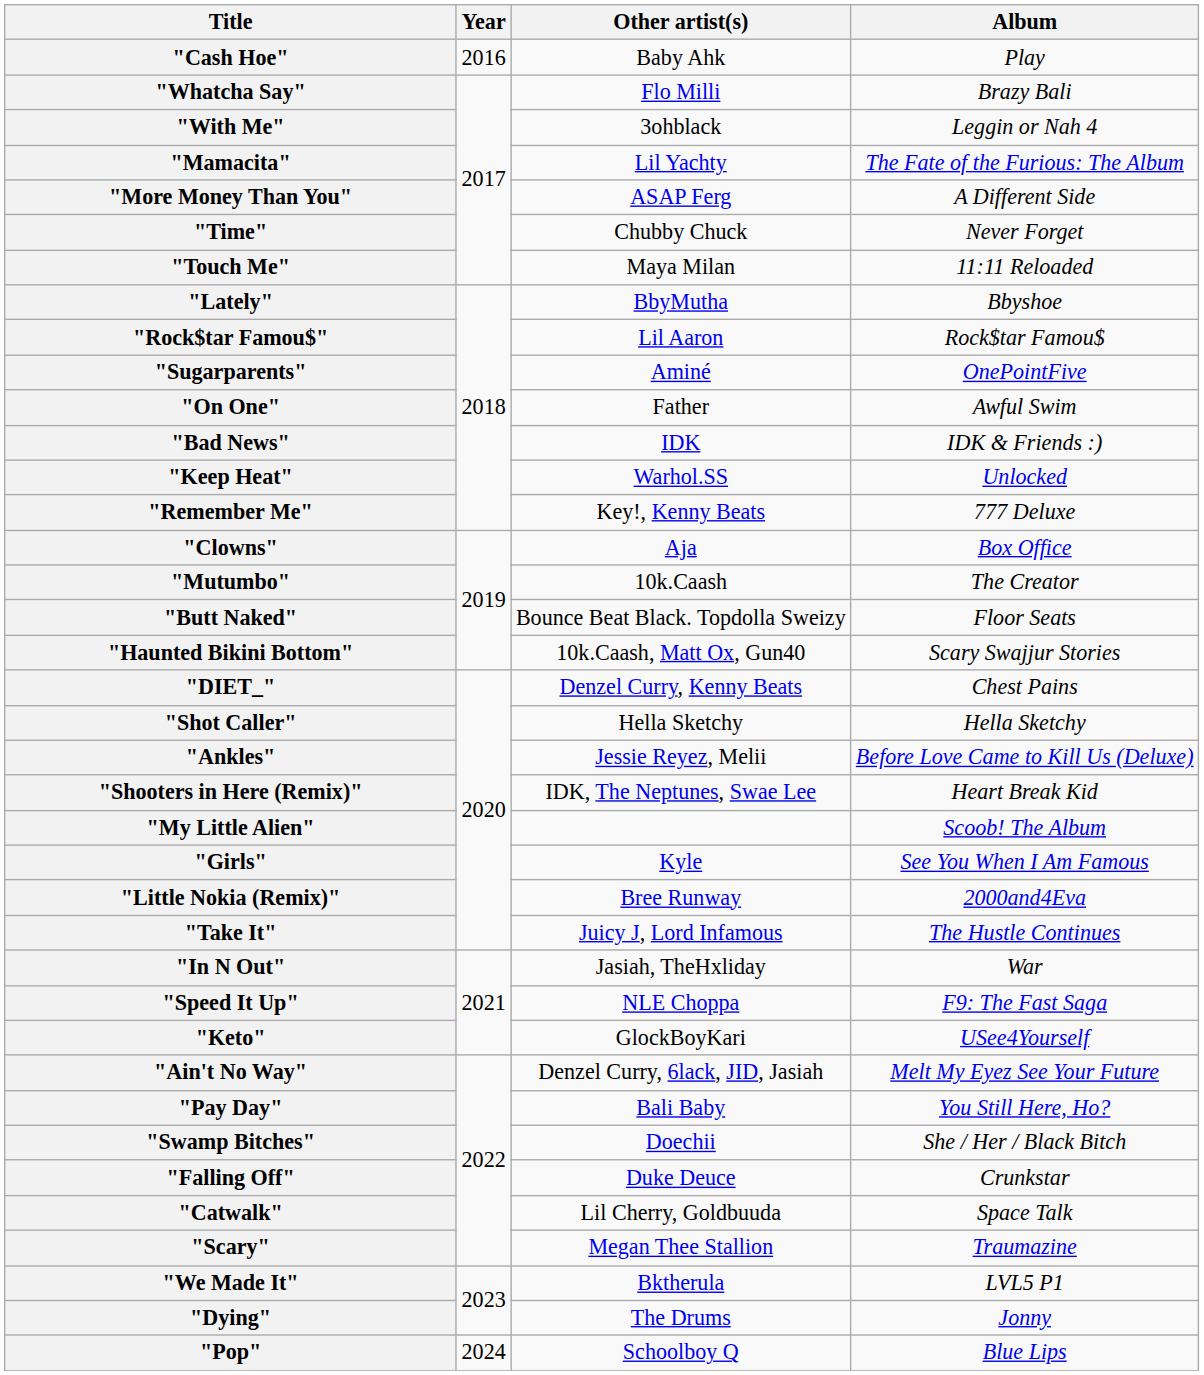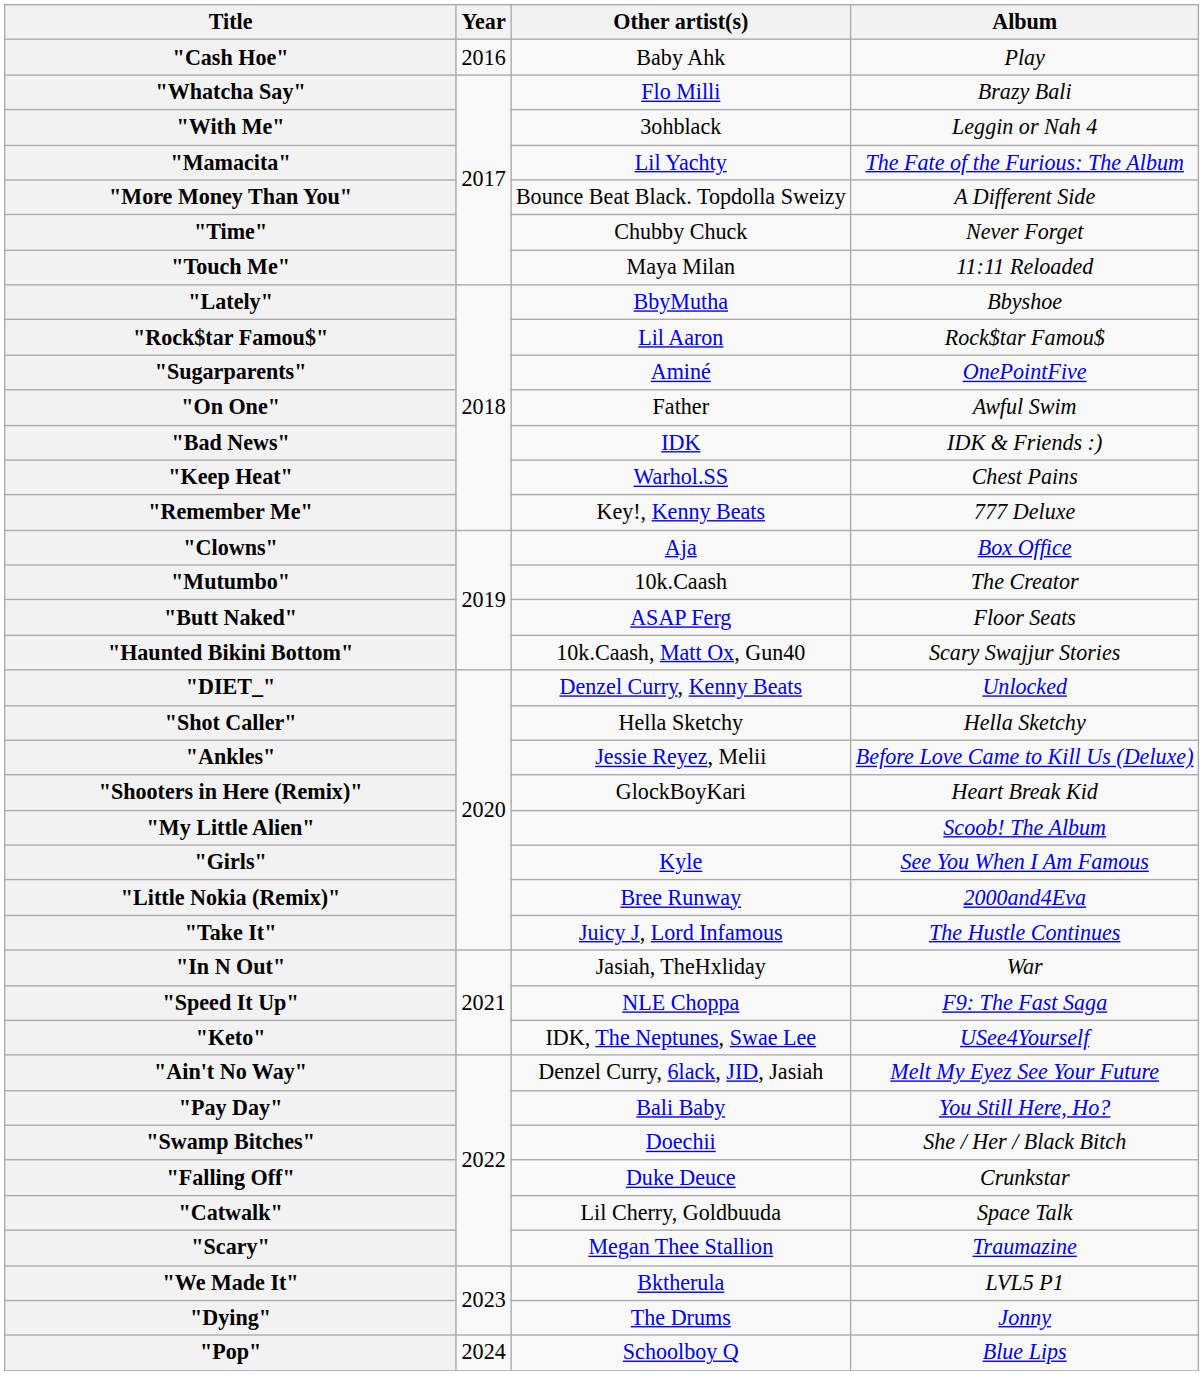 <table class="wikitable plainrowheaders" style="text-align:center;">
 <tr>
 <th scope="col" style="width:20em;">Title</th>
 <th scope="col">Year</th>
 <th scope="col">Other artist(s)</th>
 <th scope="col">Album</th>
 </tr>
 <tr>
 <th scope="row">"Cash Hoe"</th>
 <td>2016</td>
 <td>Baby Ahk</td>
 <td><em>Play</em></td>
 </tr>
 <tr>
 <th scope="row">"Whatcha Say"</th>
 <td rowspan="6">2017</td>
 <td><a href='#'>Flo Milli</a></td>
 <td><em>Brazy Bali</em></td>
 </tr>
 <tr>
 <th scope="row">"With Me"</th>
 <td>3ohblack</td>
 <td><em>Leggin or Nah 4</em></td>
 </tr>
 <tr>
 <th scope="row">"Mamacita"</th>
 <td><a href='#'>Lil Yachty</a></td>
 <td><em><a href='#'>The Fate of the Furious: The Album</a></em></td>
 </tr>
 <tr>
 <th scope="row">"More Money Than You"</th>
-<td><a href='#'>ASAP Ferg</a></td>
+<td>Bounce Beat Black. Topdolla Sweizy</td>
 <td><em>A Different Side</em></td>
 </tr>
 <tr>
 <th scope="row">"Time"</th>
 <td>Chubby Chuck</td>
 <td><em>Never Forget</em></td>
 </tr>
 <tr>
 <th scope="row">"Touch Me"</th>
 <td>Maya Milan</td>
 <td><em>11:11 Reloaded</em></td>
 </tr>
 <tr>
 <th scope="row">"Lately"</th>
 <td rowspan="7">2018</td>
 <td><a href='#'>BbyMutha</a></td>
 <td><em>Bbyshoe</em></td>
 </tr>
 <tr>
 <th scope="row">"Rock$tar Famou$"</th>
 <td><a href='#'>Lil Aaron</a></td>
 <td><em>Rock$tar Famou$</em></td>
 </tr>
 <tr>
 <th scope="row">"Sugarparents"</th>
 <td><a href='#'>Aminé</a></td>
 <td><em><a href='#'>OnePointFive</a></em></td>
 </tr>
 <tr>
 <th scope="row">"On One"</th>
 <td>Father</td>
 <td><em>Awful Swim</em></td>
 </tr>
 <tr>
 <th scope="row">"Bad News"</th>
 <td><a href='#'>IDK</a></td>
 <td><em>IDK & Friends :)</em></td>
 </tr>
 <tr>
 <th scope="row">"Keep Heat"</th>
 <td><a href='#'>Warhol.SS</a></td>
-<td><em><a href='#'>Unlocked</a></em></td>
+<td><em>Chest Pains</em></td>
 </tr>
 <tr>
 <th scope="row">"Remember Me"</th>
 <td>Key!, <a href='#'>Kenny Beats</a></td>
 <td><em>777 Deluxe</em></td>
 </tr>
 <tr>
 <th scope="row">"Clowns"</th>
 <td rowspan="4">2019</td>
 <td><a href='#'>Aja</a></td>
 <td><em><a href='#'>Box Office</a></em></td>
 </tr>
 <tr>
 <th scope="row">"Mutumbo"</th>
 <td>10k.Caash</td>
 <td><em>The Creator</em></td>
 </tr>
 <tr>
 <th scope="row">"Butt Naked"</th>
-<td>Bounce Beat Black. Topdolla Sweizy</td>
+<td><a href='#'>ASAP Ferg</a></td>
 <td><em>Floor Seats</em></td>
 </tr>
 <tr>
 <th scope="row">"Haunted Bikini Bottom"</th>
 <td>10k.Caash, <a href='#'>Matt Ox</a>, Gun40</td>
 <td><em>Scary Swajjur Stories</em></td>
 </tr>
 <tr>
 <th scope="row">"DIET_"</th>
 <td rowspan="8">2020</td>
 <td><a href='#'>Denzel Curry</a>, <a href='#'>Kenny Beats</a></td>
-<td><em>Chest Pains</em></td>
+<td><em><a href='#'>Unlocked</a></em></td>
 </tr>
 <tr>
 <th scope="row">"Shot Caller"</th>
 <td>Hella Sketchy</td>
 <td><em>Hella Sketchy</em></td>
 </tr>
 <tr>
 <th scope="row">"Ankles"</th>
 <td><a href='#'>Jessie Reyez</a>, Melii</td>
 <td><em><a href='#'>Before Love Came to Kill Us (Deluxe)</a></em></td>
 </tr>
 <tr>
 <th scope="row">"Shooters in Here (Remix)"</th>
-<td>IDK, <a href='#'>The Neptunes</a>, <a href='#'>Swae Lee</a></td>
+<td>GlockBoyKari</td>
 <td><em>Heart Break Kid</em></td>
 </tr>
 <tr>
 <th scope="row">"My Little Alien"</th>
 <td></td>
 <td><em><a href='#'>Scoob! The Album</a></em></td>
 </tr>
 <tr>
 <th scope="row">"Girls"</th>
 <td><a href='#'>Kyle</a></td>
 <td><em><a href='#'>See You When I Am Famous</a></em></td>
 </tr>
 <tr>
 <th scope="row">"Little Nokia (Remix)"</th>
 <td><a href='#'>Bree Runway</a></td>
 <td><em><a href='#'>2000and4Eva</a></em></td>
 </tr>
 <tr>
 <th scope="row">"Take It"</th>
 <td><a href='#'>Juicy J</a>, <a href='#'>Lord Infamous</a></td>
 <td><em><a href='#'>The Hustle Continues</a></em></td>
 </tr>
 <tr>
 <th scope="row">"In N Out"</th>
 <td rowspan="3">2021</td>
 <td>Jasiah, TheHxliday</td>
 <td><em>War</em></td>
 </tr>
 <tr>
 <th scope="row">"Speed It Up"</th>
 <td><a href='#'>NLE Choppa</a></td>
 <td><em><a href='#'>F9: The Fast Saga</a></em></td>
 </tr>
 <tr>
 <th scope="row">"Keto"</th>
-<td>GlockBoyKari</td>
+<td>IDK, <a href='#'>The Neptunes</a>, <a href='#'>Swae Lee</a></td>
 <td><em><a href='#'>USee4Yourself</a></em></td>
 </tr>
 <tr>
 <th scope="row">"Ain't No Way"</th>
 <td rowspan="6">2022</td>
 <td>Denzel Curry, <a href='#'>6lack</a>, <a href='#'>JID</a>, Jasiah</td>
 <td><em><a href='#'>Melt My Eyez See Your Future</a></em></td>
 </tr>
 <tr>
 <th scope="row">"Pay Day"</th>
 <td><a href='#'>Bali Baby</a></td>
 <td><em><a href='#'>You Still Here, Ho?</a></em></td>
 </tr>
 <tr>
 <th scope="row">"Swamp Bitches"</th>
 <td><a href='#'>Doechii</a></td>
 <td><em>She / Her / Black Bitch</em></td>
 </tr>
 <tr>
 <th scope="row">"Falling Off"</th>
 <td><a href='#'>Duke Deuce</a></td>
 <td><em>Crunkstar</em></td>
 </tr>
 <tr>
 <th scope="row">"Catwalk"</th>
 <td>Lil Cherry, Goldbuuda</td>
 <td><em>Space Talk</em></td>
 </tr>
 <tr>
 <th scope="row">"Scary"</th>
 <td><a href='#'>Megan Thee Stallion</a></td>
 <td><em><a href='#'>Traumazine</a></em></td>
 </tr>
 <tr>
 <th scope="row">"We Made It"</th>
 <td rowspan="2">2023</td>
 <td><a href='#'>Bktherula</a></td>
 <td><em>LVL5 P1</em></td>
 </tr>
 <tr>
 <th scope="row">"Dying"</th>
 <td><a href='#'>The Drums</a></td>
 <td><em><a href='#'>Jonny</a></em></td>
 </tr>
 <tr>
 <th scope="row">"Pop"</th>
 <td>2024</td>
 <td><a href='#'>Schoolboy Q</a></td>
 <td><em><a href='#'>Blue Lips</a></em></td>
 </tr>
 </table>
